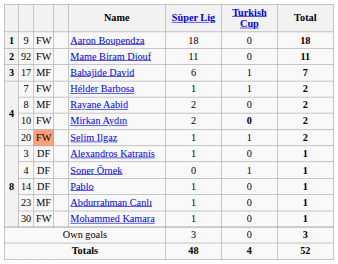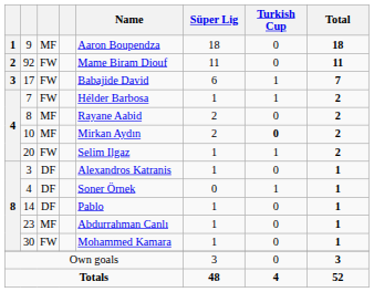 <table class="wikitable" style="text-align:center">
 <tr>
 <th width=15></th>
 <th width=15></th>
 <th width=15></th>
 <th width=15></th>
 <th width=145>Name</th>
 <th width=80><a href='#'>Süper Lig</a></th>
 <th width=80><a href='#'>Turkish Cup</a></th>
 <th width=80>Total</th>
 </tr>
 <tr>
 <th rowspan="1">1</th>
 <td>9</td>
-<td>FW</td>
+<td>MF</td>
 <td></td>
 <td align=left><a href='#'>Aaron Boupendza</a></td>
 <td>18</td>
 <td>0</td>
 <td><strong>18</strong></td>
 </tr>
 <tr>
 <th rowspan="1">2</th>
 <td>92</td>
 <td>FW</td>
 <td></td>
 <td align=left><a href='#'>Mame Biram Diouf</a></td>
 <td>11</td>
 <td>0</td>
 <td><strong>11</strong></td>
 </tr>
 <tr>
 <th rowspan="1">3</th>
 <td>17</td>
-<td>MF</td>
+<td>FW</td>
 <td></td>
 <td align=left><a href='#'>Babajide David</a></td>
 <td>6</td>
 <td>1</td>
 <td><strong>7</strong></td>
 </tr>
 <tr>
 <th rowspan="4">4</th>
 <td>7</td>
 <td>FW</td>
 <td></td>
 <td align=left><a href='#'>Hélder Barbosa</a></td>
 <td>1</td>
 <td>1</td>
 <td><strong>2</strong></td>
 </tr>
 <tr>
 <td>8</td>
 <td>MF</td>
 <td></td>
 <td align=left><a href='#'>Rayane Aabid</a></td>
 <td>2</td>
 <td>0</td>
 <td><strong>2</strong></td>
 </tr>
 <tr>
 <td>10</td>
-<td>FW</td>
+<td>MF</td>
 <td></td>
 <td align=left><a href='#'>Mirkan Aydın</a></td>
 <td>2</td>
 <td><strong>0</strong></td>
 <td><strong>2</strong></td>
 </tr>
 <tr>
 <td>20</td>
-<td style="background: lightsalmon;">FW</td>
+<td>FW</td>
 <td></td>
 <td align=left><a href='#'>Selim Ilgaz</a></td>
 <td>1</td>
 <td>1</td>
 <td><strong>2</strong></td>
 </tr>
 <tr>
 <th rowspan="5">8</th>
 <td>3</td>
 <td>DF</td>
 <td></td>
 <td align=left><a href='#'>Alexandros Katranis</a></td>
 <td>1</td>
 <td>0</td>
 <td><strong>1</strong></td>
 </tr>
 <tr>
 <td>4</td>
 <td>DF</td>
 <td></td>
 <td align=left><a href='#'>Soner Örnek</a></td>
 <td>0</td>
 <td>1</td>
 <td><strong>1</strong></td>
 </tr>
 <tr>
 <td>14</td>
 <td>DF</td>
 <td></td>
 <td align=left><a href='#'>Pablo</a></td>
 <td>1</td>
 <td>0</td>
 <td><strong>1</strong></td>
 </tr>
 <tr>
 <td>23</td>
 <td>MF</td>
 <td></td>
 <td align=left><a href='#'>Abdurrahman Canlı</a></td>
 <td>1</td>
 <td>0</td>
 <td><strong>1</strong></td>
 </tr>
 <tr>
 <td>30</td>
 <td>FW</td>
 <td></td>
 <td align=left><a href='#'>Mohammed Kamara</a></td>
 <td>1</td>
 <td>0</td>
 <td><strong>1</strong></td>
 </tr>
 <tr>
 </tr>
 <tr class="sortbottom">
 <td colspan=5>Own goals</td>
 <td>3</td>
 <td>0</td>
 <td><strong>3</strong></td>
 </tr>
 <tr>
 <td colspan=5><strong>Totals</strong></td>
 <td><strong>48</strong></td>
 <td><strong>4</strong></td>
 <td><strong>52</strong></td>
 </tr>
 </table>
